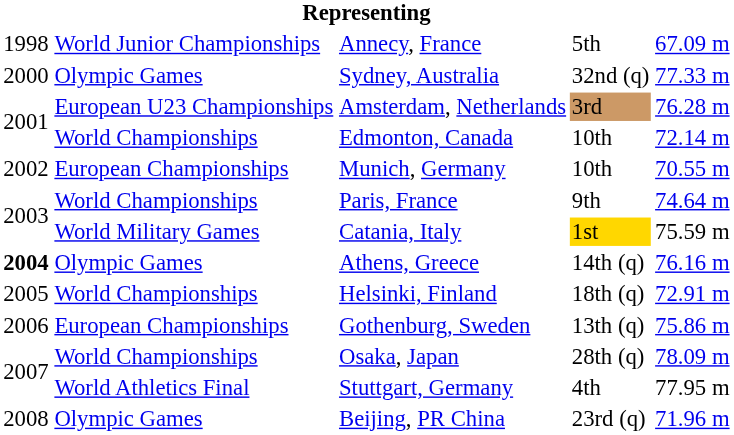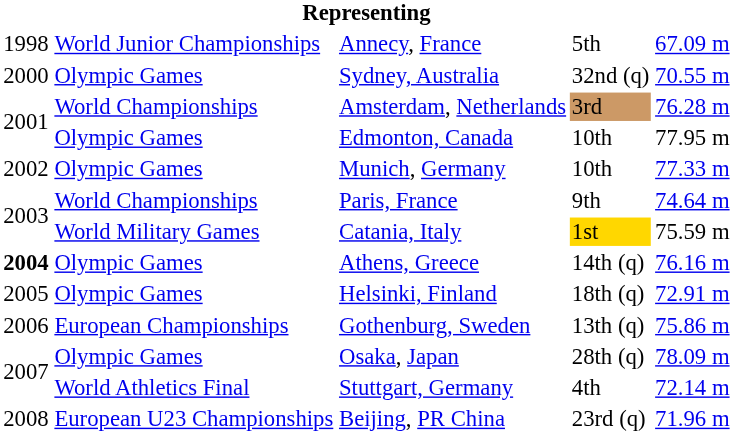 <table>
 <tr>
 <th colspan="5">Representing </th>
 </tr>
 <tr>
 <td>1998</td>
 <td><a href='#'>World Junior Championships</a></td>
 <td><a href='#'>Annecy</a>, <a href='#'>France</a></td>
 <td>5th</td>
 <td><a href='#'>67.09 m</a></td>
 </tr>
 <tr>
 <td>2000</td>
 <td><a href='#'>Olympic Games</a></td>
 <td><a href='#'>Sydney, Australia</a></td>
 <td>32nd (q)</td>
-<td><a href='#'>77.33 m</a></td>
+<td><a href='#'>70.55 m</a></td>
 </tr>
 <tr>
 <td rowspan=2>2001</td>
-<td><a href='#'>European U23 Championships</a></td>
+<td><a href='#'>World Championships</a></td>
 <td><a href='#'>Amsterdam</a>, <a href='#'>Netherlands</a></td>
 <td bgcolor="cc9966">3rd</td>
 <td><a href='#'>76.28 m</a></td>
 </tr>
 <tr>
-<td><a href='#'>World Championships</a></td>
+<td><a href='#'>Olympic Games</a></td>
 <td><a href='#'>Edmonton, Canada</a></td>
 <td>10th</td>
-<td><a href='#'>72.14 m</a></td>
+<td>77.95 m</td>
 </tr>
 <tr>
 <td>2002</td>
-<td><a href='#'>European Championships</a></td>
+<td><a href='#'>Olympic Games</a></td>
 <td><a href='#'>Munich</a>, <a href='#'>Germany</a></td>
 <td>10th</td>
-<td><a href='#'>70.55 m</a></td>
+<td><a href='#'>77.33 m</a></td>
 </tr>
 <tr>
 <td rowspan=2>2003</td>
 <td><a href='#'>World Championships</a></td>
 <td><a href='#'>Paris, France</a></td>
 <td>9th</td>
 <td><a href='#'>74.64 m</a></td>
 </tr>
 <tr>
 <td><a href='#'>World Military Games</a></td>
 <td><a href='#'>Catania, Italy</a></td>
 <td bgcolor="gold">1st</td>
 <td>75.59 m</td>
 </tr>
 <tr>
 <td><strong>2004</strong></td>
 <td><a href='#'>Olympic Games</a></td>
 <td><a href='#'>Athens, Greece</a></td>
 <td>14th (q)</td>
 <td><a href='#'>76.16 m</a></td>
 </tr>
 <tr>
 <td>2005</td>
-<td><a href='#'>World Championships</a></td>
+<td><a href='#'>Olympic Games</a></td>
 <td><a href='#'>Helsinki, Finland</a></td>
 <td>18th (q)</td>
 <td><a href='#'>72.91 m</a></td>
 </tr>
 <tr>
 <td>2006</td>
 <td><a href='#'>European Championships</a></td>
 <td><a href='#'>Gothenburg, Sweden</a></td>
 <td>13th (q)</td>
 <td><a href='#'>75.86 m</a></td>
 </tr>
 <tr>
 <td rowspan=2>2007</td>
-<td><a href='#'>World Championships</a></td>
+<td><a href='#'>Olympic Games</a></td>
 <td><a href='#'>Osaka</a>, <a href='#'>Japan</a></td>
 <td>28th (q)</td>
 <td><a href='#'>78.09 m</a></td>
 </tr>
 <tr>
 <td><a href='#'>World Athletics Final</a></td>
 <td><a href='#'>Stuttgart, Germany</a></td>
 <td>4th</td>
-<td>77.95 m</td>
+<td><a href='#'>72.14 m</a></td>
 </tr>
 <tr>
 <td>2008</td>
-<td><a href='#'>Olympic Games</a></td>
+<td><a href='#'>European U23 Championships</a></td>
 <td><a href='#'>Beijing</a>, <a href='#'>PR China</a></td>
 <td>23rd (q)</td>
 <td><a href='#'>71.96 m</a></td>
 </tr>
 </table>
